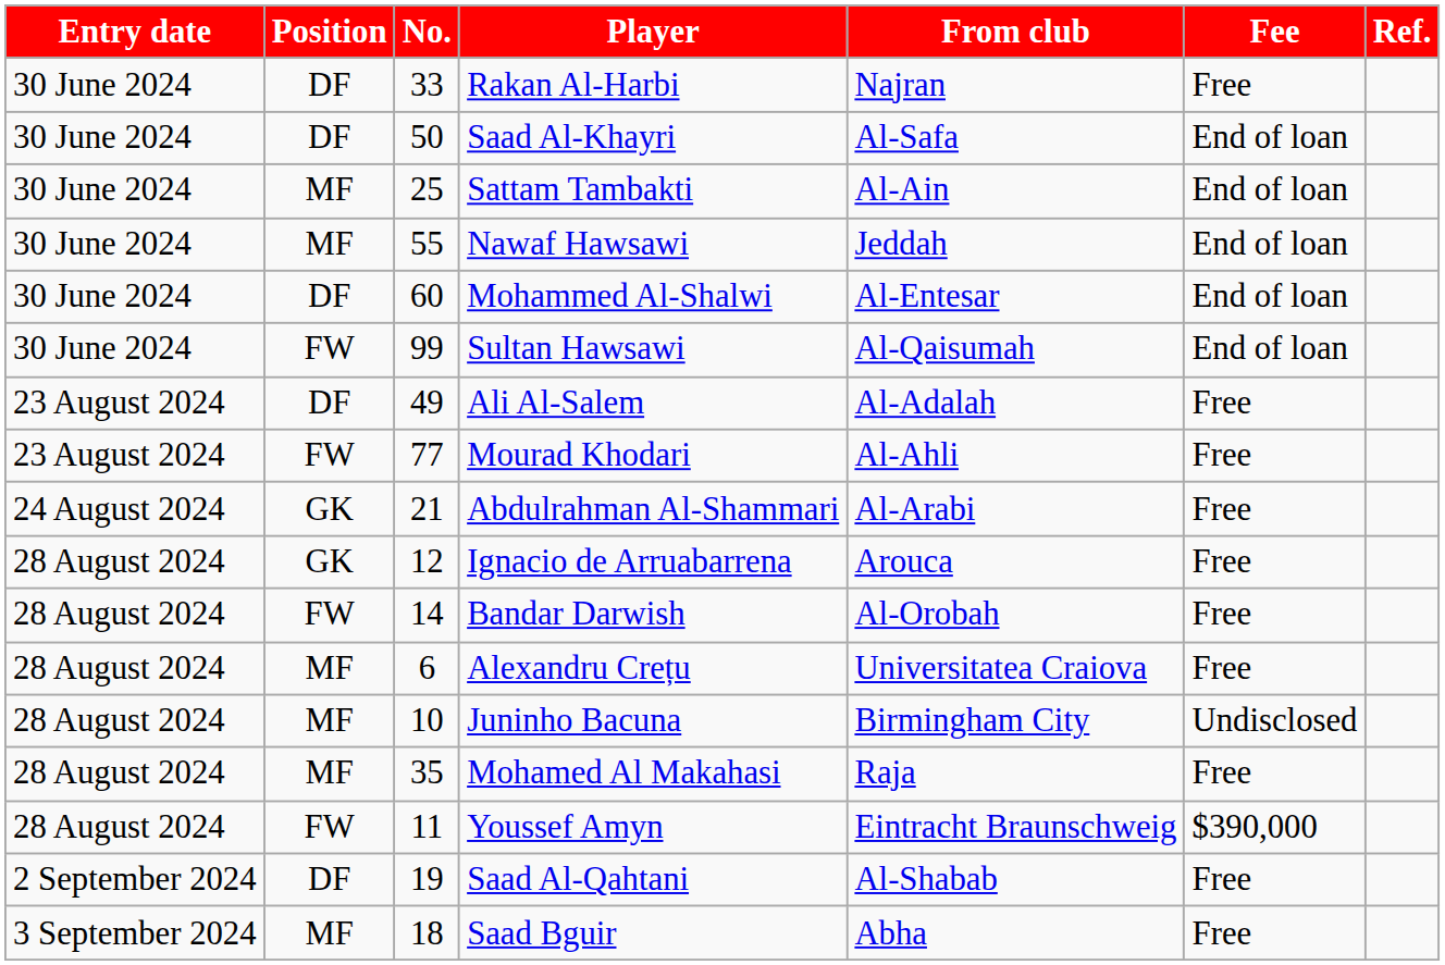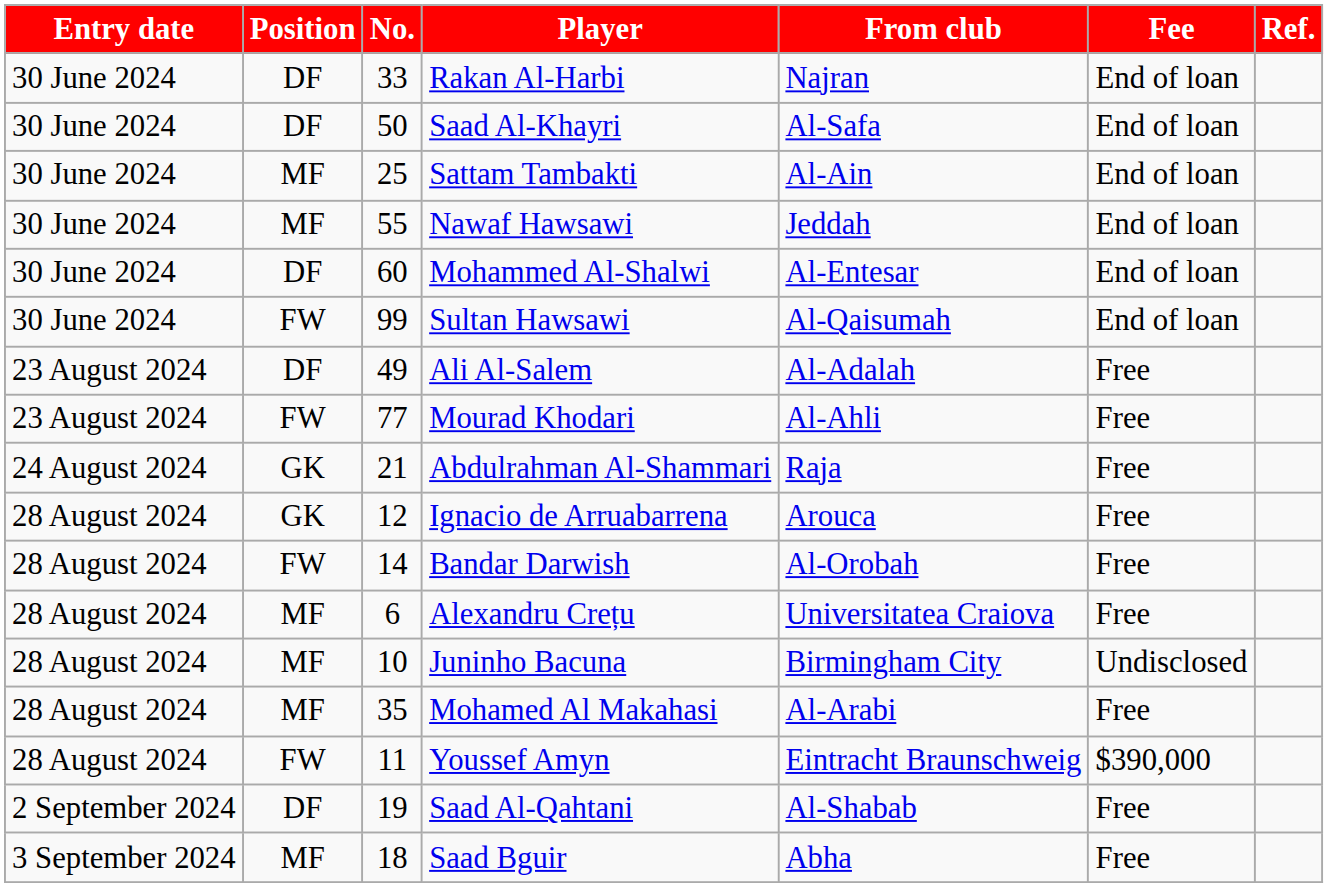 <table class="wikitable sortable">
 <tr>
 <th style="background:red; color:white;">Entry date</th>
 <th style="background:red; color:white;">Position</th>
 <th style="background:red; color:white;">No.</th>
 <th style="background:red; color:white;">Player</th>
 <th style="background:red; color:white;">From club</th>
 <th style="background:red; color:white;">Fee</th>
 <th style="background:red; color:white;">Ref.</th>
 </tr>
 <tr>
 <td>30 June 2024</td>
 <td style="text-align:center;">DF</td>
 <td style="text-align:center;">33</td>
 <td style="text-align:left;"> <a href='#'>Rakan Al-Harbi</a></td>
 <td style="text-align:left;"> <a href='#'>Najran</a></td>
-<td>Free</td>
+<td>End of loan</td>
 <td></td>
 </tr>
 <tr>
 <td>30 June 2024</td>
 <td style="text-align:center;">DF</td>
 <td style="text-align:center;">50</td>
 <td style="text-align:left;"> <a href='#'>Saad Al-Khayri</a></td>
 <td style="text-align:left;"> <a href='#'>Al-Safa</a></td>
 <td>End of loan</td>
 <td></td>
 </tr>
 <tr>
 <td>30 June 2024</td>
 <td style="text-align:center;">MF</td>
 <td style="text-align:center;">25</td>
 <td style="text-align:left;"> <a href='#'>Sattam Tambakti</a></td>
 <td style="text-align:left;"> <a href='#'>Al-Ain</a></td>
 <td>End of loan</td>
 <td></td>
 </tr>
 <tr>
 <td>30 June 2024</td>
 <td style="text-align:center;">MF</td>
 <td style="text-align:center;">55</td>
 <td style="text-align:left;"> <a href='#'>Nawaf Hawsawi</a></td>
 <td style="text-align:left;"> <a href='#'>Jeddah</a></td>
 <td>End of loan</td>
 <td></td>
 </tr>
 <tr>
 <td>30 June 2024</td>
 <td style="text-align:center;">DF</td>
 <td style="text-align:center;">60</td>
 <td style="text-align:left;"> <a href='#'>Mohammed Al-Shalwi</a></td>
 <td style="text-align:left;"> <a href='#'>Al-Entesar</a></td>
 <td>End of loan</td>
 <td></td>
 </tr>
 <tr>
 <td>30 June 2024</td>
 <td style="text-align:center;">FW</td>
 <td style="text-align:center;">99</td>
 <td style="text-align:left;"> <a href='#'>Sultan Hawsawi</a></td>
 <td style="text-align:left;"> <a href='#'>Al-Qaisumah</a></td>
 <td>End of loan</td>
 <td></td>
 </tr>
 <tr>
 <td>23 August 2024</td>
 <td style="text-align:center;">DF</td>
 <td style="text-align:center;">49</td>
 <td style="text-align:left;"> <a href='#'>Ali Al-Salem</a></td>
 <td style="text-align:left;"> <a href='#'>Al-Adalah</a></td>
 <td>Free</td>
 <td></td>
 </tr>
 <tr>
 <td>23 August 2024</td>
 <td style="text-align:center;">FW</td>
 <td style="text-align:center;">77</td>
 <td style="text-align:left;"> <a href='#'>Mourad Khodari</a></td>
 <td style="text-align:left;"> <a href='#'>Al-Ahli</a></td>
 <td>Free</td>
 <td></td>
 </tr>
 <tr>
 <td>24 August 2024</td>
 <td style="text-align:center;">GK</td>
 <td style="text-align:center;">21</td>
 <td style="text-align:left;"> <a href='#'>Abdulrahman Al-Shammari</a></td>
-<td style="text-align:left;"> <a href='#'>Al-Arabi</a></td>
+<td style="text-align:left;"> <a href='#'>Raja</a></td>
 <td>Free</td>
 <td></td>
 </tr>
 <tr>
 <td>28 August 2024</td>
 <td style="text-align:center;">GK</td>
 <td style="text-align:center;">12</td>
 <td style="text-align:left;"> <a href='#'>Ignacio de Arruabarrena</a></td>
 <td style="text-align:left;"> <a href='#'>Arouca</a></td>
 <td>Free</td>
 <td></td>
 </tr>
 <tr>
 <td>28 August 2024</td>
 <td style="text-align:center;">FW</td>
 <td style="text-align:center;">14</td>
 <td style="text-align:left;"> <a href='#'>Bandar Darwish</a></td>
 <td style="text-align:left;"> <a href='#'>Al-Orobah</a></td>
 <td>Free</td>
 <td></td>
 </tr>
 <tr>
 <td>28 August 2024</td>
 <td style="text-align:center;">MF</td>
 <td style="text-align:center;">6</td>
 <td style="text-align:left;"> <a href='#'>Alexandru Crețu</a></td>
 <td style="text-align:left;"> <a href='#'>Universitatea Craiova</a></td>
 <td>Free</td>
 <td></td>
 </tr>
 <tr>
 <td>28 August 2024</td>
 <td style="text-align:center;">MF</td>
 <td style="text-align:center;">10</td>
 <td style="text-align:left;"> <a href='#'>Juninho Bacuna</a></td>
 <td style="text-align:left;"> <a href='#'>Birmingham City</a></td>
 <td>Undisclosed</td>
 <td></td>
 </tr>
 <tr>
 <td>28 August 2024</td>
 <td style="text-align:center;">MF</td>
 <td style="text-align:center;">35</td>
 <td style="text-align:left;"> <a href='#'>Mohamed Al Makahasi</a></td>
-<td style="text-align:left;"> <a href='#'>Raja</a></td>
+<td style="text-align:left;"> <a href='#'>Al-Arabi</a></td>
 <td>Free</td>
 <td></td>
 </tr>
 <tr>
 <td>28 August 2024</td>
 <td style="text-align:center;">FW</td>
 <td style="text-align:center;">11</td>
 <td style="text-align:left;"> <a href='#'>Youssef Amyn</a></td>
 <td style="text-align:left;"> <a href='#'>Eintracht Braunschweig</a></td>
 <td>$390,000</td>
 <td></td>
 </tr>
 <tr>
 <td>2 September 2024</td>
 <td style="text-align:center;">DF</td>
 <td style="text-align:center;">19</td>
 <td style="text-align:left;"> <a href='#'>Saad Al-Qahtani</a></td>
 <td style="text-align:left;"> <a href='#'>Al-Shabab</a></td>
 <td>Free</td>
 <td></td>
 </tr>
 <tr>
 <td>3 September 2024</td>
 <td style="text-align:center;">MF</td>
 <td style="text-align:center;">18</td>
 <td style="text-align:left;"> <a href='#'>Saad Bguir</a></td>
 <td style="text-align:left;"> <a href='#'>Abha</a></td>
 <td>Free</td>
 <td></td>
 </tr>
 <tr>
 </tr>
 </table>
